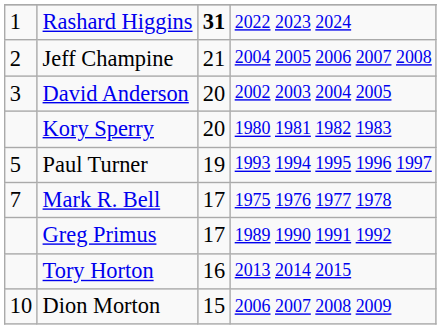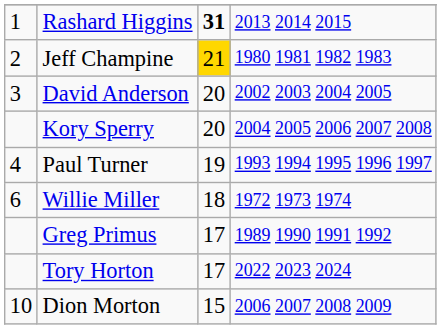 <table class="wikitable">
 <tr>
 </tr>
 <tr>
 <td>1</td>
 <td><a href='#'>Rashard Higgins</a></td>
 <td><strong>31</strong></td>
-<td style="font-size:80%;"><a href='#'>2022</a> <a href='#'>2023</a> <a href='#'>2024</a></td>
+<td style="font-size:80%;"><a href='#'>2013</a> <a href='#'>2014</a> <a href='#'>2015</a></td>
 </tr>
 <tr>
 <td>2</td>
 <td>Jeff Champine</td>
-<td>21</td>
-<td style="font-size:80%;"><a href='#'>2004</a> <a href='#'>2005</a> <a href='#'>2006</a> <a href='#'>2007</a> <a href='#'>2008</a></td>
+<td style="background: gold;">21</td>
+<td style="font-size:80%;"><a href='#'>1980</a> <a href='#'>1981</a> <a href='#'>1982</a> <a href='#'>1983</a></td>
 </tr>
 <tr>
 <td>3</td>
 <td><a href='#'>David Anderson</a></td>
 <td>20</td>
 <td style="font-size:80%;"><a href='#'>2002</a> <a href='#'>2003</a> <a href='#'>2004</a> <a href='#'>2005</a></td>
 </tr>
 <tr>
 <td></td>
 <td><a href='#'>Kory Sperry</a></td>
 <td>20</td>
-<td style="font-size:80%;"><a href='#'>1980</a> <a href='#'>1981</a> <a href='#'>1982</a> <a href='#'>1983</a></td>
+<td style="font-size:80%;"><a href='#'>2004</a> <a href='#'>2005</a> <a href='#'>2006</a> <a href='#'>2007</a> <a href='#'>2008</a></td>
 </tr>
 <tr>
-<td>5</td>
+<td>4</td>
 <td>Paul Turner</td>
 <td>19</td>
 <td style="font-size:80%;"><a href='#'>1993</a> <a href='#'>1994</a> <a href='#'>1995</a> <a href='#'>1996</a> <a href='#'>1997</a></td>
 </tr>
 <tr>
-<td>7</td>
-<td><a href='#'>Mark R. Bell</a></td>
-<td>17</td>
-<td style="font-size:80%;"><a href='#'>1975</a> <a href='#'>1976</a> <a href='#'>1977</a> <a href='#'>1978</a></td>
+<td>6</td>
+<td><a href='#'>Willie Miller</a></td>
+<td>18</td>
+<td style="font-size:80%;"><a href='#'>1972</a> <a href='#'>1973</a> <a href='#'>1974</a></td>
 </tr>
 <tr>
 <td></td>
 <td><a href='#'>Greg Primus</a></td>
 <td>17</td>
 <td style="font-size:80%;"><a href='#'>1989</a> <a href='#'>1990</a> <a href='#'>1991</a> <a href='#'>1992</a></td>
 </tr>
 <tr>
 <td></td>
 <td><a href='#'>Tory Horton</a></td>
-<td>16</td>
-<td style="font-size:80%;"><a href='#'>2013</a> <a href='#'>2014</a> <a href='#'>2015</a></td>
+<td>17</td>
+<td style="font-size:80%;"><a href='#'>2022</a> <a href='#'>2023</a> <a href='#'>2024</a></td>
 </tr>
 <tr>
 <td>10</td>
 <td>Dion Morton</td>
 <td>15</td>
 <td style="font-size:80%;"><a href='#'>2006</a> <a href='#'>2007</a> <a href='#'>2008</a> <a href='#'>2009</a></td>
 </tr>
 </table>
